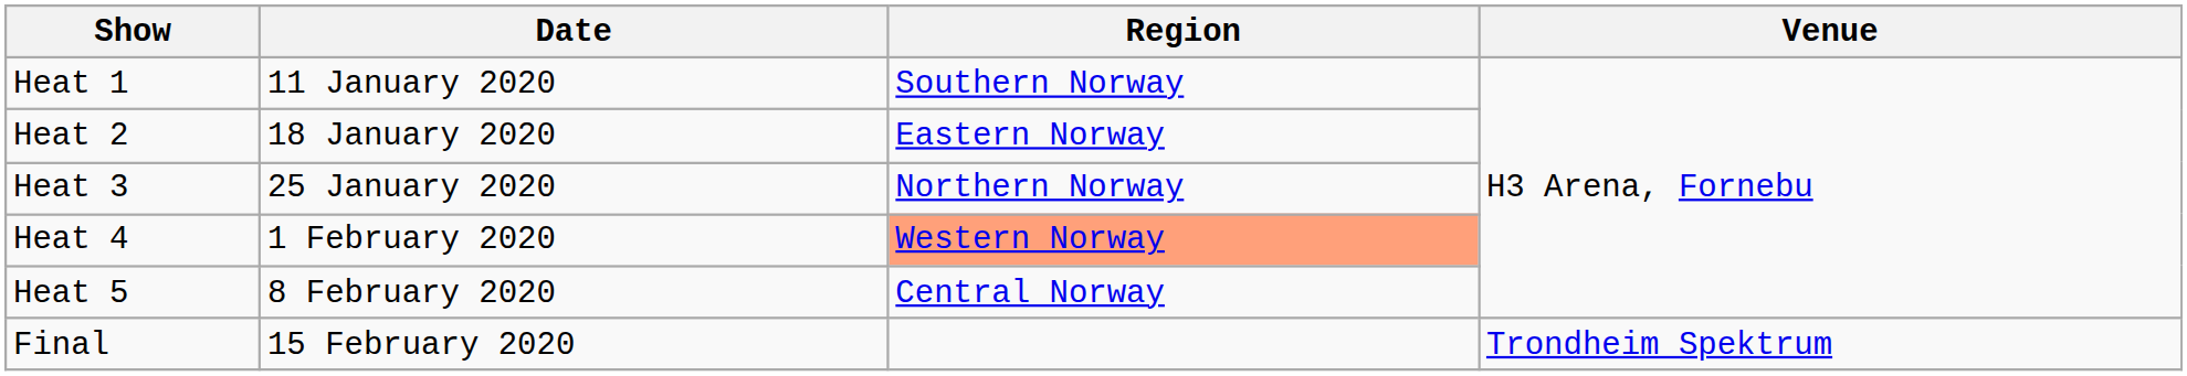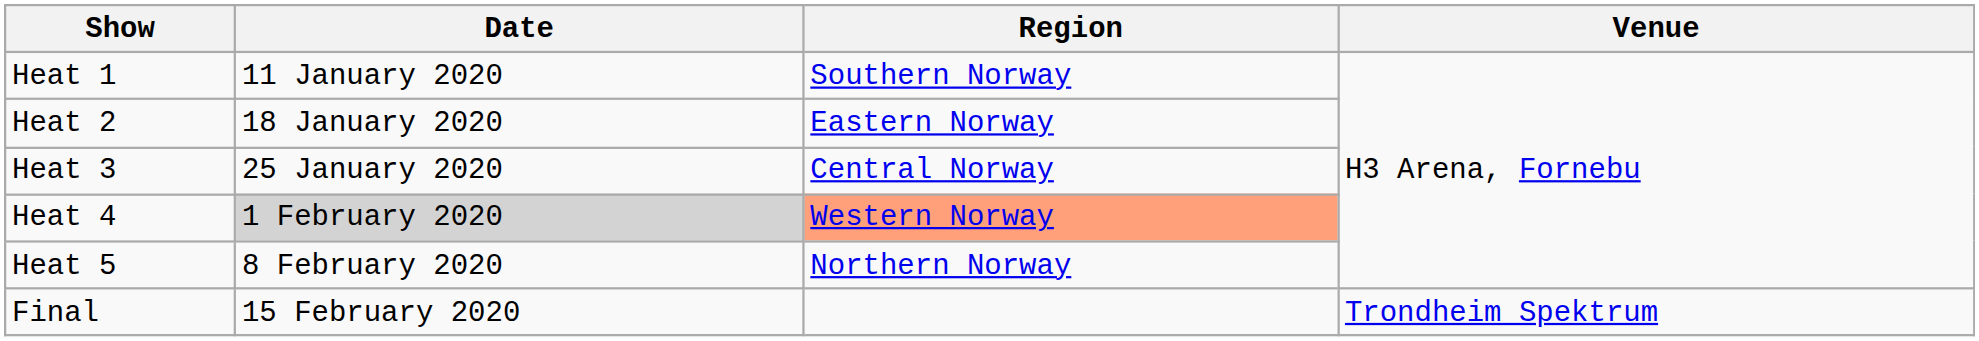 <table class="wikitable" width="100%" style="margin: 1em auto 1em auto">
 <tr>
 <th>Show</th>
 <th>Date</th>
 <th>Region</th>
 <th>Venue</th>
 </tr>
 <tr>
 <td>Heat 1</td>
 <td>11 January 2020</td>
 <td><a href='#'>Southern Norway</a></td>
 <td rowspan="5">H3 Arena, <a href='#'>Fornebu</a></td>
 </tr>
 <tr>
 <td>Heat 2</td>
 <td>18 January 2020</td>
 <td><a href='#'>Eastern Norway</a></td>
 </tr>
 <tr>
 <td>Heat 3</td>
 <td>25 January 2020</td>
-<td><a href='#'>Northern Norway</a></td>
+<td><a href='#'>Central Norway</a></td>
 </tr>
 <tr>
 <td>Heat 4</td>
-<td>1 February 2020</td>
+<td style="background: lightgrey;">1 February 2020</td>
 <td style="background: lightsalmon;"><a href='#'>Western Norway</a></td>
 </tr>
 <tr>
 <td>Heat 5</td>
 <td>8 February 2020</td>
-<td><a href='#'>Central Norway</a></td>
+<td><a href='#'>Northern Norway</a></td>
 </tr>
 <tr>
 <td>Final</td>
 <td>15 February 2020</td>
 <td></td>
 <td><a href='#'>Trondheim Spektrum</a></td>
 </tr>
 </table>
